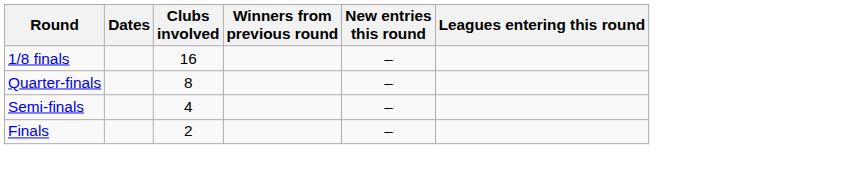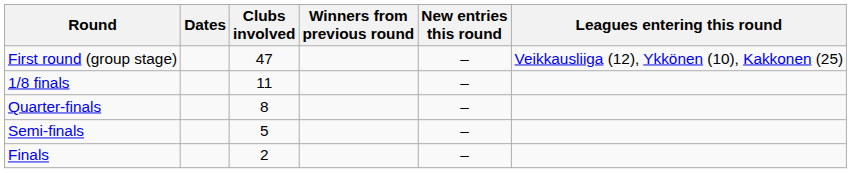 <table class="wikitable">
 <tr>
 <th>Round</th>
 <th>Dates</th>
 <th>Clubs<br>involved</th>
 <th>Winners from<br>previous round</th>
 <th>New entries<br>this round</th>
 <th>Leagues entering this round</th>
 </tr>
 <tr>
+<td><a href='#'>First round</a> (group stage)</td>
+<td style="text-align:center;"></td>
+<td style="text-align:center;">47</td>
+<td style="text-align:center;"></td>
+<td style="text-align:center;">–</td>
+<td><a href='#'>Veikkausliiga</a> (12), <a href='#'>Ykkönen</a> (10), <a href='#'>Kakkonen</a> (25)</td>
+</tr>
+<tr>
 <td><a href='#'>1/8 finals</a></td>
 <td style="text-align:center;"></td>
-<td style="text-align:center;">16</td>
+<td style="text-align:center;">11</td>
 <td style="text-align:center;"></td>
 <td style="text-align:center;">–</td>
 <td></td>
 </tr>
 <tr>
 <td><a href='#'>Quarter-finals</a></td>
 <td style="text-align:center;"></td>
 <td style="text-align:center;">8</td>
 <td style="text-align:center;"></td>
 <td style="text-align:center;">–</td>
 <td></td>
 </tr>
 <tr>
 <td><a href='#'>Semi-finals</a></td>
 <td style="text-align:center;"></td>
-<td style="text-align:center;">4</td>
+<td style="text-align:center;">5</td>
 <td style="text-align:center;"></td>
 <td style="text-align:center;">–</td>
 <td></td>
 </tr>
 <tr>
 <td><a href='#'>Finals</a></td>
 <td style="text-align:center;"></td>
 <td style="text-align:center;">2</td>
 <td style="text-align:center;"></td>
 <td style="text-align:center;">–</td>
 <td></td>
 </tr>
 </table>
